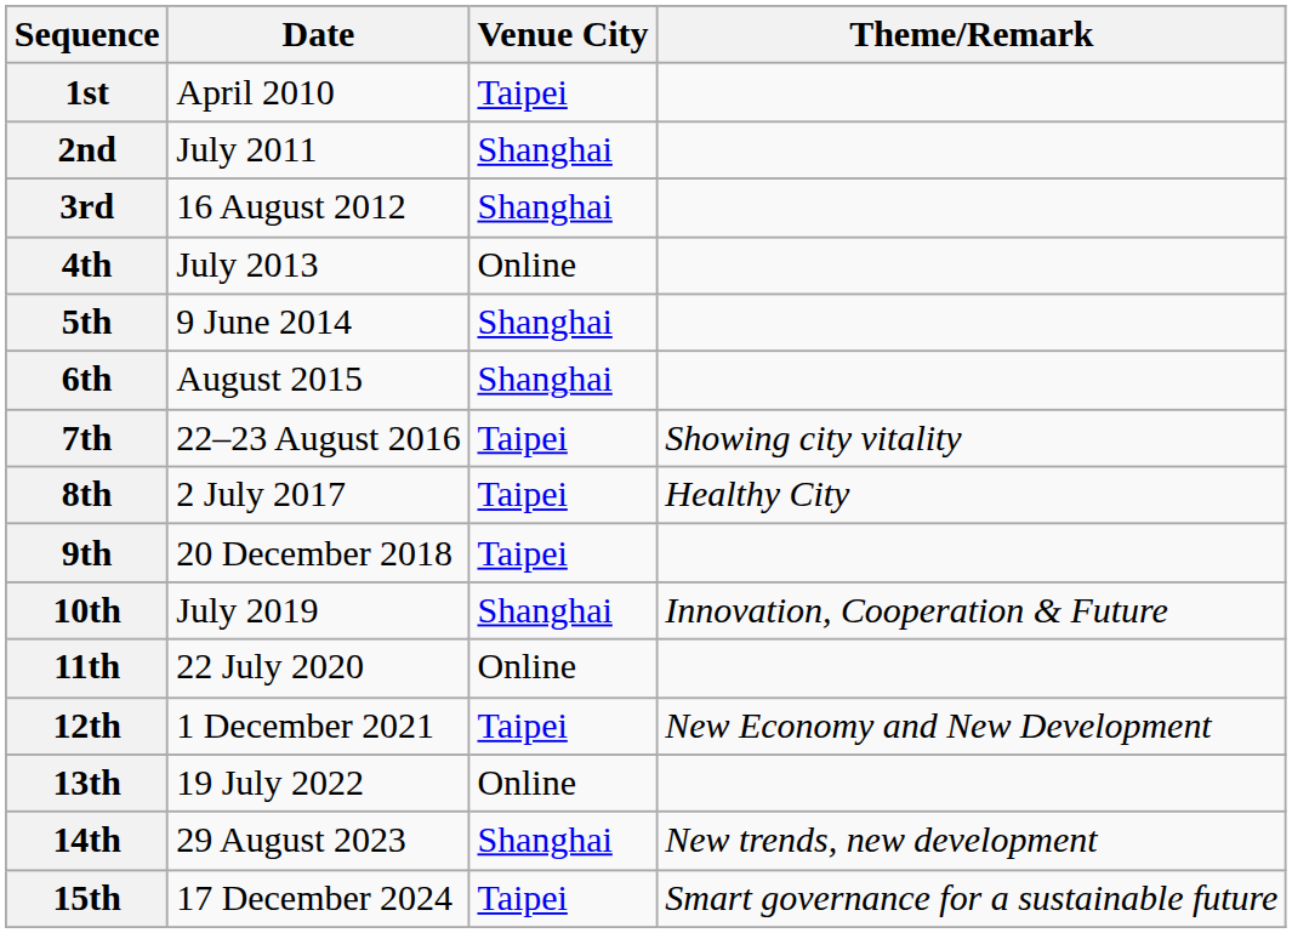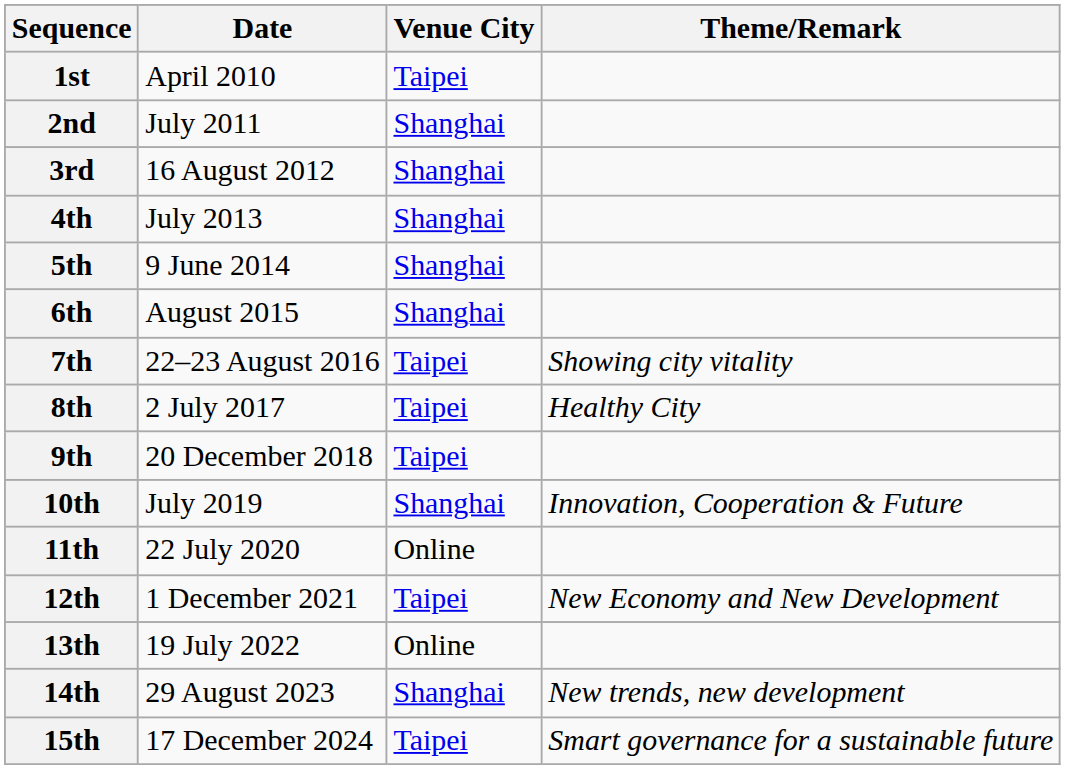 <table class=wikitable>
 <tr>
 <th>Sequence</th>
 <th>Date</th>
 <th>Venue City</th>
 <th>Theme/Remark</th>
 </tr>
 <tr>
 <th>1st</th>
 <td>April 2010</td>
 <td><a href='#'>Taipei</a></td>
 <td></td>
 </tr>
 <tr>
 <th>2nd</th>
 <td>July 2011</td>
 <td><a href='#'>Shanghai</a></td>
 <td></td>
 </tr>
 <tr>
 <th>3rd</th>
 <td>16 August 2012</td>
 <td><a href='#'>Shanghai</a></td>
 <td></td>
 </tr>
 <tr>
 <th>4th</th>
 <td>July 2013</td>
-<td>Online</td>
+<td><a href='#'>Shanghai</a></td>
 <td></td>
 </tr>
 <tr>
 <th>5th</th>
 <td>9 June 2014</td>
 <td><a href='#'>Shanghai</a></td>
 <td></td>
 </tr>
 <tr>
 <th>6th</th>
 <td>August 2015</td>
 <td><a href='#'>Shanghai</a></td>
 <td></td>
 </tr>
 <tr>
 <th>7th</th>
 <td>22–23 August 2016</td>
 <td><a href='#'>Taipei</a></td>
 <td><em>Showing city vitality</em></td>
 </tr>
 <tr>
 <th>8th</th>
 <td>2 July 2017</td>
 <td><a href='#'>Taipei</a></td>
 <td><em>Healthy City</em></td>
 </tr>
 <tr>
 <th>9th</th>
 <td>20 December 2018</td>
 <td><a href='#'>Taipei</a></td>
 <td></td>
 </tr>
 <tr>
 <th>10th</th>
 <td>July 2019</td>
 <td><a href='#'>Shanghai</a></td>
 <td><em>Innovation, Cooperation & Future</em></td>
 </tr>
 <tr>
 <th>11th</th>
 <td>22 July 2020</td>
 <td>Online</td>
 <td></td>
 </tr>
 <tr>
 <th>12th</th>
 <td>1 December 2021</td>
 <td><a href='#'>Taipei</a></td>
 <td><em>New Economy and New Development</em></td>
 </tr>
 <tr>
 <th>13th</th>
 <td>19 July 2022</td>
 <td>Online</td>
 <td></td>
 </tr>
 <tr>
 <th>14th</th>
 <td>29 August 2023</td>
 <td><a href='#'>Shanghai</a></td>
 <td><em>New trends, new development</em></td>
 </tr>
 <tr>
 <th><strong>15th</strong></th>
 <td>17 December 2024</td>
 <td><a href='#'>Taipei</a></td>
 <td><em>Smart governance for a sustainable future</em></td>
 </tr>
 </table>
